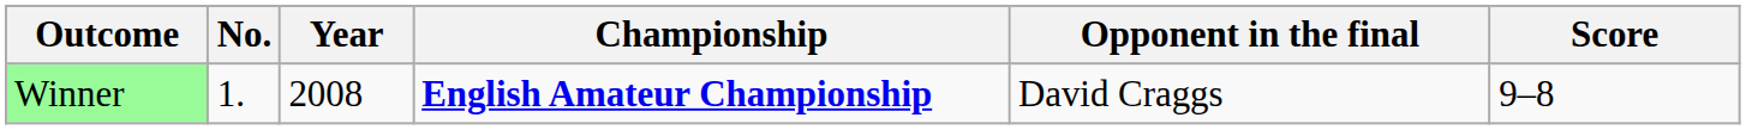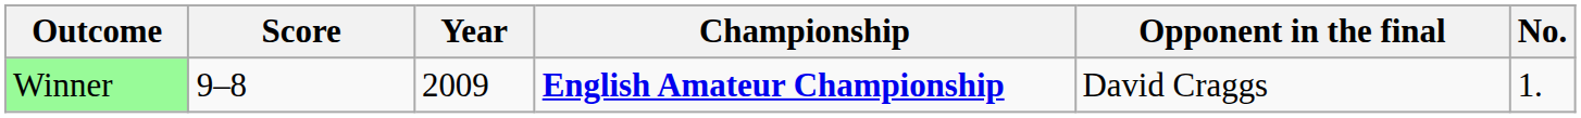 <table class="sortable wikitable">
 <tr>
 <th width="80">Outcome</th>
-<th width="20">No.</th>
+<th width="100">Score</th>
 <th width="50">Year</th>
 <th width="250">Championship</th>
 <th width="200">Opponent in the final</th>
-<th width="100">Score</th>
+<th width="20">No.</th>
 </tr>
 <tr>
 <td style="background:#98fb98;">Winner</td>
-<td>1.</td>
-<td>2008</td>
+<td>9–8</td>
+<td>2009</td>
 <td><strong><a href='#'>English Amateur Championship</a></strong></td>
 <td> David Craggs</td>
-<td>9–8</td>
+<td>1.</td>
 </tr>
 </table>
